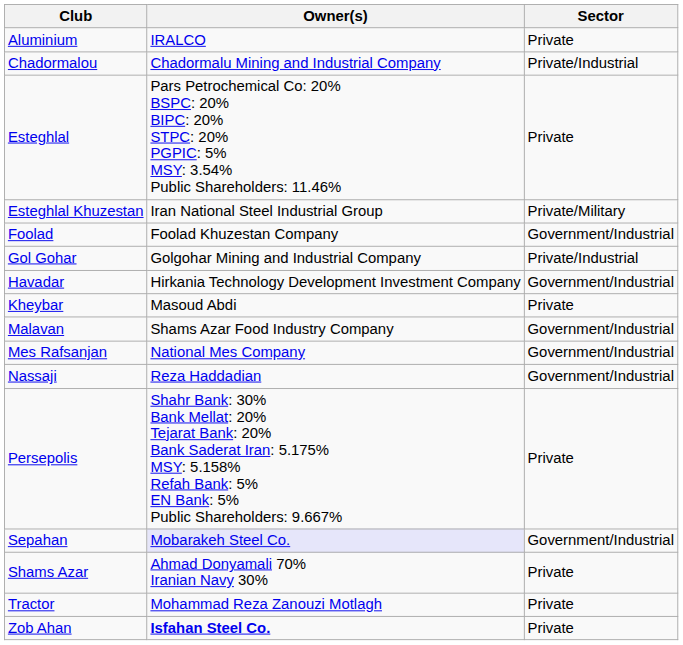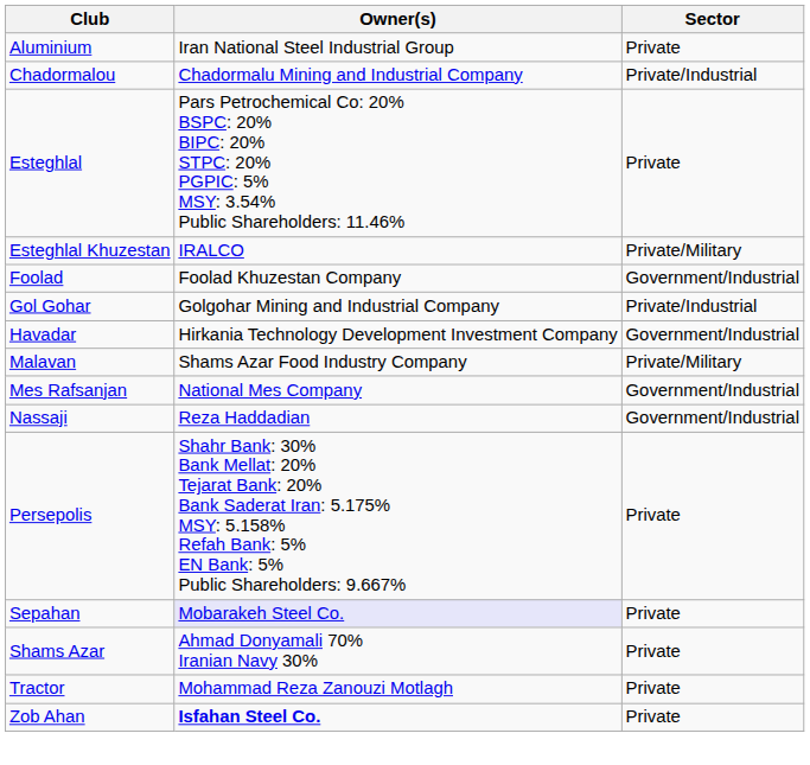 <table class="wikitable sortable">
 <tr>
 <th>Club</th>
 <th>Owner(s)</th>
 <th>Sector</th>
 </tr>
 <tr>
 <td><a href='#'>Aluminium</a></td>
-<td><a href='#'>IRALCO</a></td>
+<td>Iran National Steel Industrial Group</td>
 <td>Private</td>
 </tr>
 <tr>
 <td><a href='#'>Chadormalou</a></td>
 <td><a href='#'>Chadormalu Mining and Industrial Company</a></td>
 <td>Private/Industrial</td>
 </tr>
 <tr>
 <td><a href='#'>Esteghlal</a></td>
 <td>Pars Petrochemical Co: 20%<br><a href='#'>BSPC</a>: 20%<br><a href='#'>BIPC</a>: 20%<br><a href='#'>STPC</a>: 20%<br><a href='#'>PGPIC</a>: 5%<br><a href='#'>MSY</a>: 3.54% <br>Public Shareholders: 11.46%</td>
 <td>Private</td>
 </tr>
 <tr>
 <td><a href='#'>Esteghlal Khuzestan</a></td>
-<td>Iran National Steel Industrial Group</td>
+<td><a href='#'>IRALCO</a></td>
 <td>Private/Military</td>
 </tr>
 <tr>
 <td><a href='#'>Foolad</a></td>
 <td>Foolad Khuzestan Company</td>
 <td>Government/Industrial</td>
 </tr>
 <tr>
 <td><a href='#'>Gol Gohar</a></td>
 <td>Golgohar Mining and Industrial Company</td>
 <td>Private/Industrial</td>
 </tr>
 <tr>
 <td><a href='#'>Havadar</a></td>
 <td>Hirkania Technology Development Investment Company</td>
 <td>Government/Industrial</td>
 </tr>
 <tr>
-<td><a href='#'>Kheybar</a></td>
-<td>Masoud Abdi</td>
-<td>Private</td>
-</tr>
-<tr>
 <td><a href='#'>Malavan</a></td>
 <td>Shams Azar Food Industry Company</td>
-<td>Government/Industrial</td>
+<td>Private/Military</td>
 </tr>
 <tr>
 <td><a href='#'>Mes Rafsanjan</a></td>
 <td><a href='#'>National Mes Company</a></td>
 <td>Government/Industrial</td>
 </tr>
 <tr>
 <td><a href='#'>Nassaji</a></td>
 <td><a href='#'>Reza Haddadian</a></td>
 <td>Government/Industrial</td>
 </tr>
 <tr>
 <td><a href='#'>Persepolis</a></td>
 <td><a href='#'>Shahr Bank</a>: 30%<br><a href='#'>Bank Mellat</a>: 20%<br><a href='#'>Tejarat Bank</a>: 20%<br><a href='#'>Bank Saderat Iran</a>: 5.175%<br><a href='#'>MSY</a>: 5.158% <br><a href='#'>Refah Bank</a>: 5%<br><a href='#'>EN Bank</a>: 5%<br>Public Shareholders: 9.667%</td>
 <td>Private</td>
 </tr>
 <tr>
 <td><a href='#'>Sepahan</a></td>
 <td style="background: lavender;"><a href='#'>Mobarakeh Steel Co.</a></td>
-<td>Government/Industrial</td>
+<td>Private</td>
 </tr>
 <tr>
 <td><a href='#'>Shams Azar</a></td>
 <td><a href='#'>Ahmad Donyamali</a> 70%<br><a href='#'>Iranian Navy</a> 30%</td>
 <td>Private</td>
 </tr>
 <tr>
 <td><a href='#'>Tractor</a></td>
 <td><a href='#'>Mohammad Reza Zanouzi Motlagh</a></td>
 <td>Private</td>
 </tr>
 <tr>
 <td><a href='#'>Zob Ahan</a></td>
 <td><strong><a href='#'>Isfahan Steel Co.</a></strong></td>
 <td>Private</td>
 </tr>
 </table>
